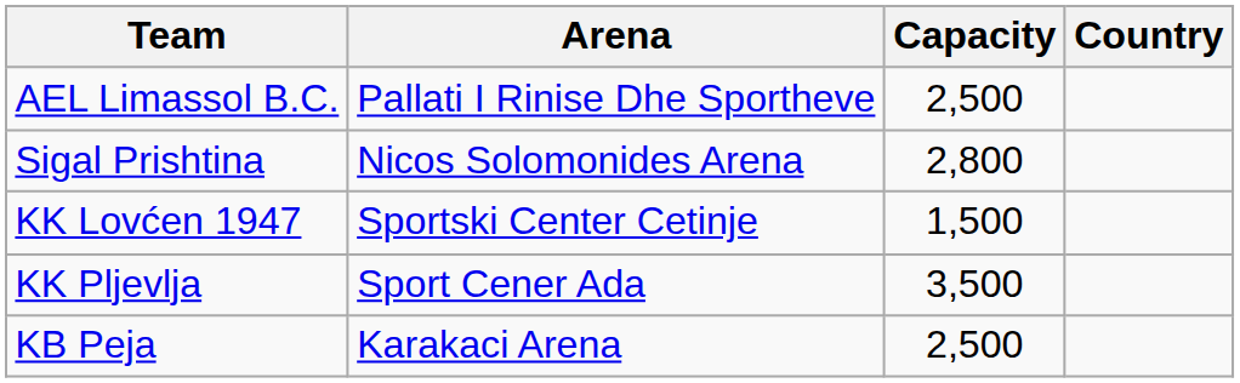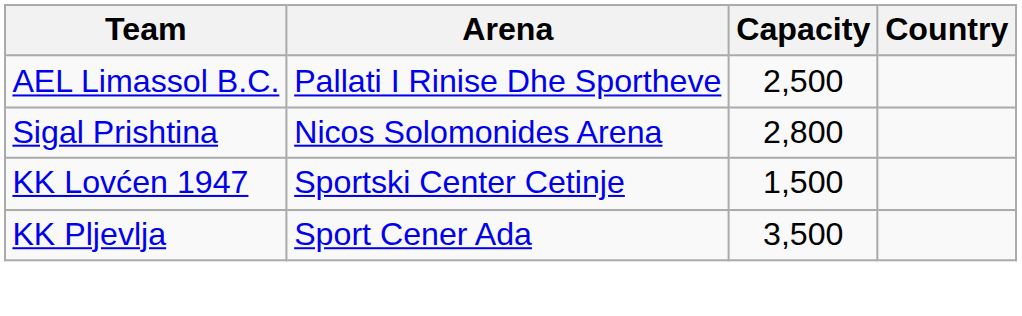 <table class="wikitable">
 <tr>
 <th>Team</th>
 <th>Arena</th>
 <th>Capacity</th>
 <th>Country</th>
 </tr>
 <tr>
 <td><a href='#'>AEL Limassol B.C.</a></td>
 <td><a href='#'>Pallati I Rinise Dhe Sportheve</a></td>
 <td align=center>2,500</td>
 <td></td>
 </tr>
 <tr>
 <td><a href='#'>Sigal Prishtina</a></td>
 <td><a href='#'>Nicos Solomonides Arena</a></td>
 <td align=center>2,800</td>
 <td></td>
 </tr>
 <tr>
 <td><a href='#'>KK Lovćen 1947</a></td>
 <td><a href='#'>Sportski Center Cetinje</a></td>
 <td align=center>1,500</td>
 <td></td>
 </tr>
 <tr>
 <td><a href='#'>KK Pljevlja</a></td>
 <td><a href='#'>Sport Cener Ada</a></td>
 <td align=center>3,500</td>
 <td></td>
 </tr>
-<tr>
-<td><a href='#'>KB Peja</a></td>
-<td><a href='#'>Karakaci Arena</a></td>
-<td align=center>2,500</td>
-<td></td>
-</tr>
 </table>
